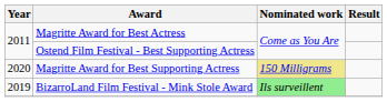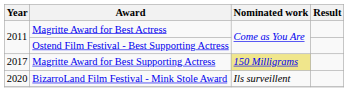 <table class = "wikitable">
 <tr>
 <th>Year</th>
 <th>Award</th>
 <th>Nominated work</th>
 <th>Result</th>
 </tr>
 <tr>
 <td rowspan=2>2011</td>
 <td><a href='#'>Magritte Award for Best Actress</a></td>
 <td rowspan=2><em><a href='#'>Come as You Are</a></em></td>
 <td></td>
 </tr>
 <tr>
 <td><a href='#'>Ostend Film Festival - Best Supporting Actress</a></td>
 <td></td>
 </tr>
 <tr>
-<td>2020</td>
+<td>2017</td>
 <td><a href='#'>Magritte Award for Best Supporting Actress</a></td>
 <td style="background: khaki;"><em><a href='#'>150 Milligrams</a></em></td>
 <td></td>
 </tr>
 <tr>
-<td>2019</td>
+<td>2020</td>
 <td><a href='#'>BizarroLand Film Festival - Mink Stole Award</a></td>
-<td style="background: lightgreen;"><em>Ils surveillent</em></td>
+<td><em>Ils surveillent</em></td>
 <td></td>
 </tr>
 <tr>
 </tr>
 </table>
